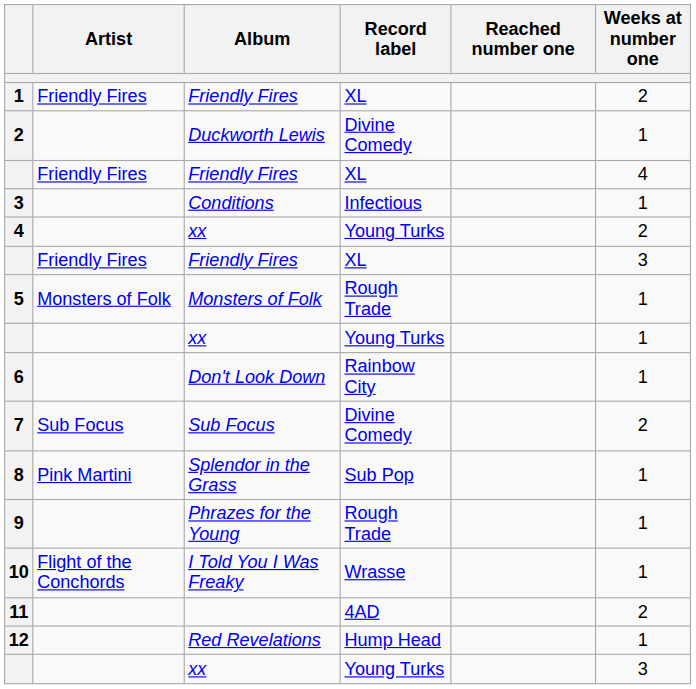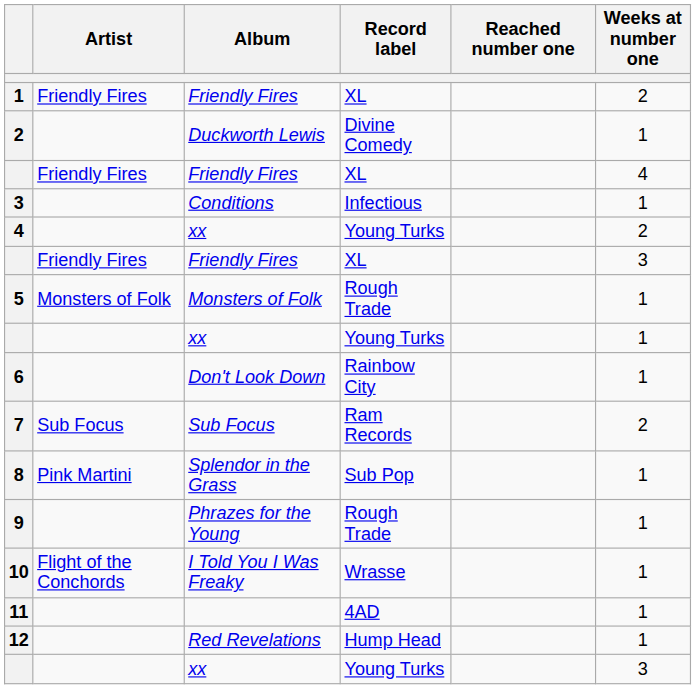 <table class="wikitable plainrowheaders sortable">
 <tr>
 <th scope=col></th>
 <th scope=col>Artist</th>
 <th scope=col>Album</th>
 <th scope=col>Record label</th>
 <th scope=col>Reached number one</th>
 <th scope=col>Weeks at<br>number one</th>
 </tr>
 <tr class=unsortable>
 <th scope=row style="text-align:center;" colspan=6></th>
 </tr>
 <tr>
 <th scope=row style="text-align:center;">1</th>
 <td><a href='#'>Friendly Fires</a></td>
 <td><em><a href='#'>Friendly Fires</a></em></td>
 <td><a href='#'>XL</a></td>
 <td></td>
 <td align=center>2</td>
 </tr>
 <tr>
 <th scope=row style="text-align:center;">2</th>
 <td></td>
 <td><em><a href='#'>Duckworth Lewis</a></em></td>
 <td><a href='#'>Divine Comedy</a></td>
 <td></td>
 <td align=center>1</td>
 </tr>
 <tr>
 <th scope=row style="text-align:center;"></th>
 <td><a href='#'>Friendly Fires</a></td>
 <td><em><a href='#'>Friendly Fires</a></em></td>
 <td><a href='#'>XL</a></td>
 <td></td>
 <td align=center>4</td>
 </tr>
 <tr>
 <th scope=row style="text-align:center;">3</th>
 <td></td>
 <td><em><a href='#'>Conditions</a></em></td>
 <td><a href='#'>Infectious</a></td>
 <td></td>
 <td align=center>1</td>
 </tr>
 <tr>
 <th scope=row style="text-align:center;">4</th>
 <td></td>
 <td><em><a href='#'>xx</a></em></td>
 <td><a href='#'>Young Turks</a></td>
 <td></td>
 <td align=center>2</td>
 </tr>
 <tr>
 <th scope=row style="text-align:center;"></th>
 <td><a href='#'>Friendly Fires</a></td>
 <td><em><a href='#'>Friendly Fires</a></em></td>
 <td><a href='#'>XL</a></td>
 <td></td>
 <td align=center>3</td>
 </tr>
 <tr>
 <th scope=row style="text-align:center;">5</th>
 <td><a href='#'>Monsters of Folk</a></td>
 <td><em><a href='#'>Monsters of Folk</a></em></td>
 <td><a href='#'>Rough Trade</a></td>
 <td></td>
 <td align=center>1</td>
 </tr>
 <tr>
 <th scope=row style="text-align:center;"></th>
 <td></td>
 <td><em><a href='#'>xx</a></em></td>
 <td><a href='#'>Young Turks</a></td>
 <td></td>
 <td align=center>1</td>
 </tr>
 <tr>
 <th scope=row style="text-align:center;">6</th>
 <td></td>
 <td><em><a href='#'>Don't Look Down</a></em></td>
 <td><a href='#'>Rainbow City</a></td>
 <td></td>
 <td align=center>1</td>
 </tr>
 <tr>
 <th scope=row style="text-align:center;">7</th>
 <td><a href='#'>Sub Focus</a></td>
 <td><em><a href='#'>Sub Focus</a></em></td>
-<td><a href='#'>Divine Comedy</a></td>
+<td><a href='#'>Ram Records</a></td>
 <td></td>
 <td align=center>2</td>
 </tr>
 <tr>
 <th scope=row style="text-align:center;">8</th>
 <td><a href='#'>Pink Martini</a></td>
 <td><em><a href='#'>Splendor in the Grass</a></em></td>
 <td><a href='#'>Sub Pop</a></td>
 <td></td>
 <td align=center>1</td>
 </tr>
 <tr>
 <th scope=row style="text-align:center;">9</th>
 <td></td>
 <td><em><a href='#'>Phrazes for the Young</a></em></td>
 <td><a href='#'>Rough Trade</a></td>
 <td></td>
 <td align=center>1</td>
 </tr>
 <tr>
 <th scope=row style="text-align:center;">10</th>
 <td><a href='#'>Flight of the Conchords</a></td>
 <td><em><a href='#'>I Told You I Was Freaky</a></em></td>
 <td><a href='#'>Wrasse</a></td>
 <td></td>
 <td align=center>1</td>
 </tr>
 <tr>
 <th scope=row style="text-align:center;">11</th>
 <td></td>
 <td><em></em></td>
 <td><a href='#'>4AD</a></td>
 <td></td>
-<td align=center>2</td>
+<td align=center>1</td>
 </tr>
 <tr>
 <th scope=row style="text-align:center;">12</th>
 <td></td>
 <td><em><a href='#'>Red Revelations</a></em></td>
 <td><a href='#'>Hump Head</a></td>
 <td></td>
 <td align=center>1</td>
 </tr>
 <tr>
 <th scope=row style="text-align:center;"></th>
 <td></td>
 <td><em><a href='#'>xx</a></em></td>
 <td><a href='#'>Young Turks</a></td>
 <td></td>
 <td align=center>3</td>
 </tr>
 </table>
